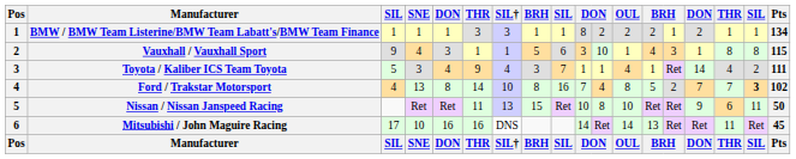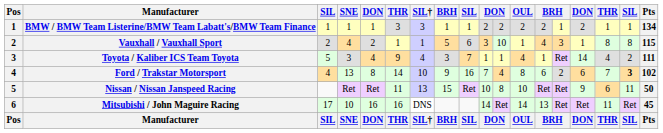 <table class="wikitable" style="font-size: 85%; text-align:center;">
 <tr valign="top">
 <th valign=middle>Pos</th>
 <th valign=middle>Manufacturer</th>
 <th><a href='#'>SIL</a></th>
 <th><a href='#'>SNE</a></th>
 <th><a href='#'>DON</a></th>
 <th><a href='#'>THR</a></th>
 <th><a href='#'>SIL</a>†</th>
 <th><a href='#'>BRH</a></th>
 <th><a href='#'>SIL</a></th>
 <th colspan=2><a href='#'>DON</a></th>
 <th><a href='#'>OUL</a></th>
 <th colspan=2><a href='#'>BRH</a></th>
 <th><a href='#'>DON</a></th>
 <th><a href='#'>THR</a></th>
 <th><a href='#'>SIL</a></th>
 <th valign=middle>Pts</th>
 </tr>
 <tr>
 <th>1</th>
 <th align=left nowrap><a href='#'>BMW</a> / <a href='#'>BMW Team Listerine/BMW Team Labatt's</a>/<a href='#'>BMW Team Finance</a></th>
 <td style="background:#FFFFBF;">1</td>
 <td style="background:#FFFFBF;">1</td>
 <td style="background:#FFFFBF;">1</td>
 <td style="background:#DFDFDF;">3</td>
 <td style="background:#CFCFFF;">3</td>
 <td style="background:#FFFFBF;">1</td>
 <td style="background:#FFFFBF;">1</td>
-<td style="background:#DFDFDF;">8</td>
+<td style="background:#DFDFDF;">2</td>
 <td style="background:#DFDFDF;">2</td>
 <td style="background:#DFDFDF;">2</td>
 <td style="background:#DFDFDF;">2</td>
 <td style="background:#FFFFBF;">1</td>
 <td style="background:#DFDFDF;">2</td>
 <td style="background:#FFFFBF;">1</td>
 <td style="background:#FFFFBF;">1</td>
 <th>134</th>
 </tr>
 <tr>
 <th>2</th>
 <th align=left><a href='#'>Vauxhall</a> / <a href='#'>Vauxhall Sport</a></th>
-<td style="background:#DFDFDF;">9</td>
+<td style="background:#DFDFDF;">2</td>
 <td style="background:#FFDF9F;">4</td>
-<td style="background:#DFDFDF;">3</td>
+<td style="background:#DFDFDF;">2</td>
 <td style="background:#FFFFBF;">1</td>
 <td style="background:#CFCFFF;">1</td>
 <td style="background:#FFDF9F;">5</td>
 <td style="background:#DFDFDF;">6</td>
 <td style="background:#FFDF9F;">3</td>
 <td style="background:#DFFFDF;">10</td>
 <td style="background:#FFFFBF;">1</td>
 <td style="background:#FFDF9F;">4</td>
 <td style="background:#FFDF9F;">3</td>
 <td style="background:#FFFFBF;">1</td>
 <td style="background:#DFFFDF;">8</td>
 <td style="background:#DFFFDF;">8</td>
 <th>115</th>
 </tr>
 <tr>
 <th>3</th>
 <th align=left><a href='#'>Toyota</a> / <a href='#'>Kaliber ICS Team Toyota</a></th>
 <td style="background:#DFFFDF;">5</td>
 <td style="background:#DFDFDF;">3</td>
 <td style="background:#FFDF9F;">4</td>
 <td style="background:#FFDF9F;">9</td>
 <td style="background:#CFCFFF;">4</td>
 <td style="background:#DFDFDF;">3</td>
 <td style="background:#FFDF9F;">7</td>
 <td style="background:#FFFFBF;">1</td>
 <td style="background:#FFFFBF;">1</td>
 <td style="background:#FFDF9F;">4</td>
 <td style="background:#FFFFBF;">1</td>
 <td style="background:#EFCFFF;">Ret</td>
 <td style="background:#DFFFDF;">14</td>
 <td style="background:#DFDFDF;">4</td>
 <td style="background:#DFDFDF;">2</td>
 <th>111</th>
 </tr>
 <tr>
 <th>4</th>
 <th align=left><a href='#'>Ford</a> / <a href='#'>Trakstar Motorsport</a></th>
 <td style="background:#FFDF9F;">4</td>
 <td style="background:#DFFFDF;">13</td>
 <td style="background:#DFFFDF;">8</td>
 <td style="background:#DFFFDF;">14</td>
 <td style="background:#CFCFFF;">10</td>
-<td style="background:#DFFFDF;">8</td>
+<td style="background:#DFFFDF;">9</td>
 <td style="background:#DFFFDF;">16</td>
 <td style="background:#DFFFDF;">7</td>
 <td style="background:#FFDF9F;">4</td>
 <td style="background:#DFFFDF;">8</td>
-<td style="background:#DFFFDF;">5</td>
+<td style="background:#DFFFDF;">6</td>
 <td style="background:#DFDFDF;">2</td>
-<td style="background:#FFDF9F;">7</td>
+<td style="background:#FFDF9F;">6</td>
 <td style="background:#DFFFDF;">7</td>
 <td style="background:#FFDF9F;"><strong>3</strong></td>
 <th>102</th>
 </tr>
 <tr>
 <th>5</th>
 <th align=left><a href='#'>Nissan</a> / <a href='#'>Nissan Janspeed Racing</a></th>
 <td></td>
 <td style="background:#EFCFFF;">Ret</td>
 <td style="background:#EFCFFF;">Ret</td>
 <td style="background:#DFFFDF;">11</td>
 <td style="background:#CFCFFF;">13</td>
 <td style="background:#DFFFDF;">15</td>
 <td style="background:#EFCFFF;">Ret</td>
 <td style="background:#DFFFDF;">10</td>
 <td style="background:#DFFFDF;">8</td>
 <td style="background:#DFFFDF;">10</td>
 <td style="background:#EFCFFF;">Ret</td>
 <td style="background:#EFCFFF;">Ret</td>
 <td style="background:#DFFFDF;">9</td>
 <td style="background:#FFDF9F;">6</td>
 <td style="background:#DFFFDF;">11</td>
 <th>50</th>
 </tr>
 <tr>
 <th>6</th>
 <th align=left><a href='#'>Mitsubishi</a> / John Maguire Racing</th>
 <td style="background:#DFFFDF;">17</td>
 <td style="background:#DFFFDF;">10</td>
 <td style="background:#DFFFDF;">16</td>
 <td style="background:#DFFFDF;">16</td>
 <td style="background:#FFFFFF;">DNS</td>
 <td></td>
 <td></td>
 <td style="background:#DFFFDF;">14</td>
 <td style="background:#EFCFFF;">Ret</td>
 <td style="background:#DFFFDF;">14</td>
 <td style="background:#DFFFDF;">13</td>
 <td style="background:#EFCFFF;">Ret</td>
 <td style="background:#EFCFFF;">Ret</td>
 <td style="background:#DFFFDF;">11</td>
 <td style="background:#EFCFFF;">Ret</td>
 <th>45</th>
 </tr>
 <tr>
 <th valign=middle>Pos</th>
 <th valign=middle>Manufacturer</th>
 <th><a href='#'>SIL</a></th>
 <th><a href='#'>SNE</a></th>
 <th><a href='#'>DON</a></th>
 <th><a href='#'>THR</a></th>
 <th><a href='#'>SIL</a>†</th>
 <th><a href='#'>BRH</a></th>
 <th><a href='#'>SIL</a></th>
 <th colspan=2><a href='#'>DON</a></th>
 <th><a href='#'>OUL</a></th>
 <th colspan=2><a href='#'>BRH</a></th>
 <th><a href='#'>DON</a></th>
 <th><a href='#'>THR</a></th>
 <th><a href='#'>SIL</a></th>
 <th valign=middle>Pts</th>
 </tr>
 </table>
